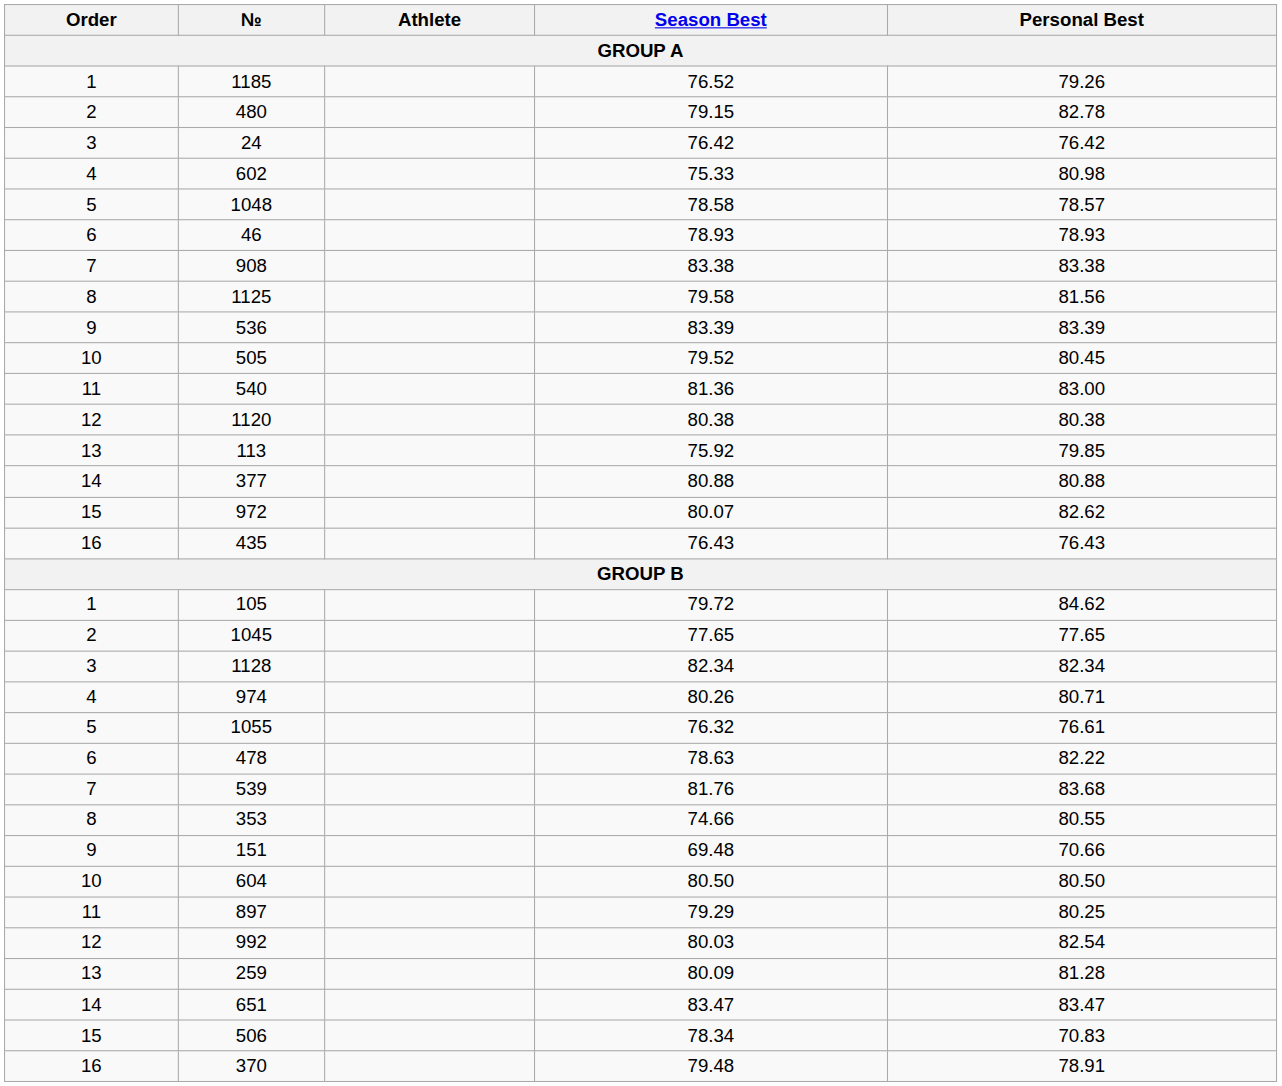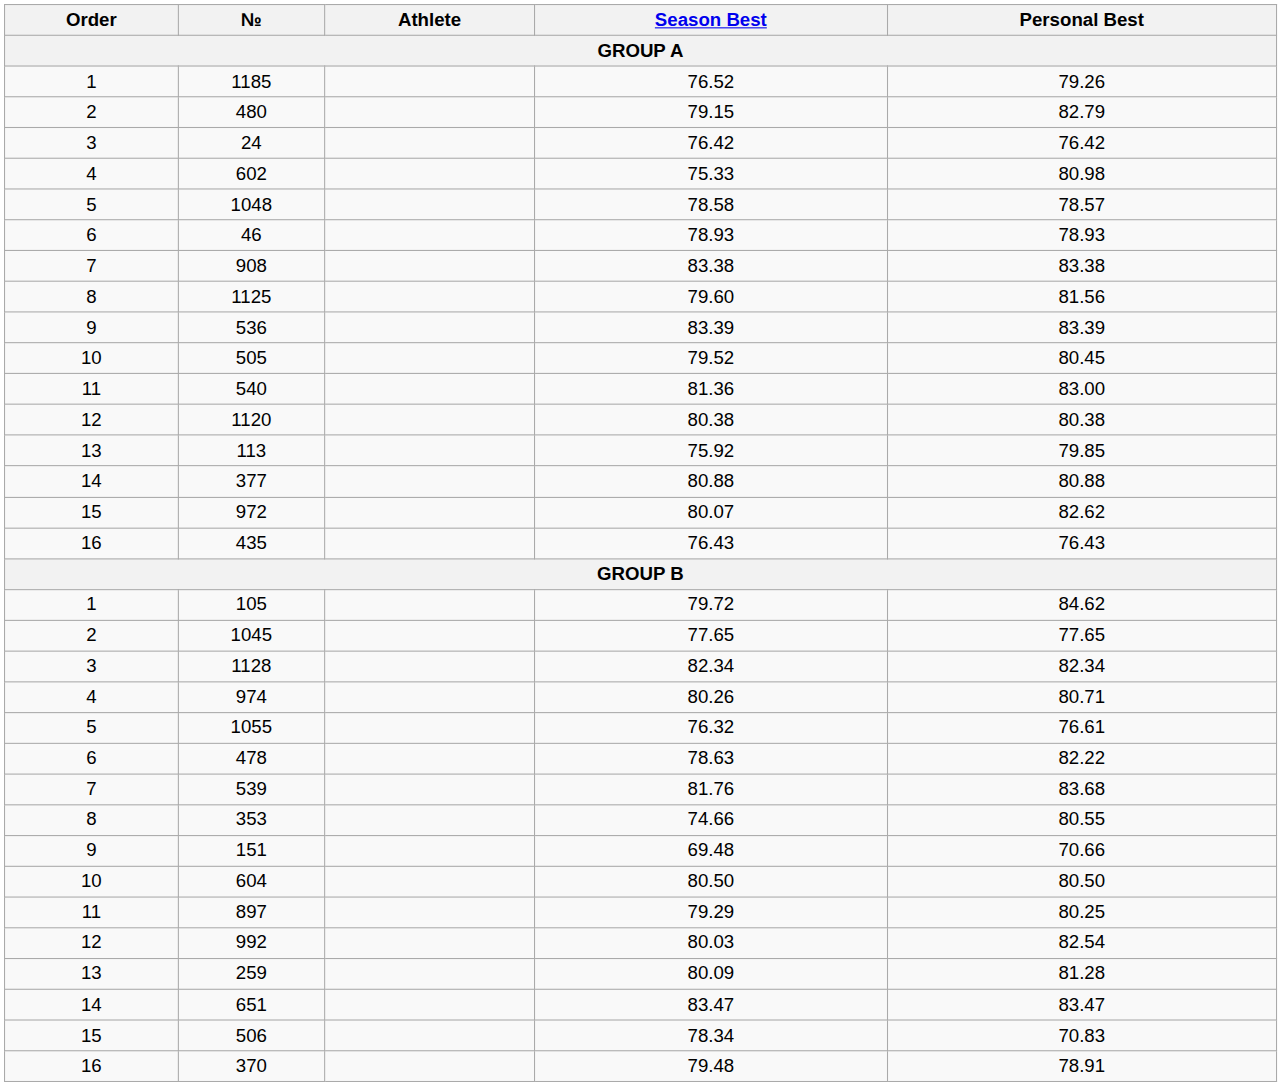 <table class="wikitable" style=" text-align:center; font-size:110%;" width="95%">
 <tr>
 <th>Order</th>
 <th>№</th>
 <th>Athlete</th>
 <th><a href='#'>Season Best</a></th>
 <th>Personal Best</th>
 </tr>
 <tr>
 <th colspan="5">GROUP A</th>
 </tr>
 <tr>
 <td>1</td>
 <td>1185</td>
 <td align=left></td>
 <td>76.52</td>
 <td>79.26</td>
 </tr>
 <tr>
 <td>2</td>
 <td>480</td>
 <td align=left></td>
 <td>79.15</td>
-<td>82.78</td>
+<td>82.79</td>
 </tr>
 <tr>
 <td>3</td>
 <td>24</td>
 <td align=left></td>
 <td>76.42</td>
 <td>76.42</td>
 </tr>
 <tr>
 <td>4</td>
 <td>602</td>
 <td align=left></td>
 <td>75.33</td>
 <td>80.98</td>
 </tr>
 <tr>
 <td>5</td>
 <td>1048</td>
 <td align=left></td>
 <td>78.58</td>
 <td>78.57</td>
 </tr>
 <tr>
 <td>6</td>
 <td>46</td>
 <td align=left></td>
 <td>78.93</td>
 <td>78.93</td>
 </tr>
 <tr>
 <td>7</td>
 <td>908</td>
 <td align=left></td>
 <td>83.38</td>
 <td>83.38</td>
 </tr>
 <tr>
 <td>8</td>
 <td>1125</td>
 <td align=left></td>
-<td>79.58</td>
+<td>79.60</td>
 <td>81.56</td>
 </tr>
 <tr>
 <td>9</td>
 <td>536</td>
 <td align=left></td>
 <td>83.39</td>
 <td>83.39</td>
 </tr>
 <tr>
 <td>10</td>
 <td>505</td>
 <td align=left></td>
 <td>79.52</td>
 <td>80.45</td>
 </tr>
 <tr>
 <td>11</td>
 <td>540</td>
 <td align=left></td>
 <td>81.36</td>
 <td>83.00</td>
 </tr>
 <tr>
 <td>12</td>
 <td>1120</td>
 <td align=left></td>
 <td>80.38</td>
 <td>80.38</td>
 </tr>
 <tr>
 <td>13</td>
 <td>113</td>
 <td align=left></td>
 <td>75.92</td>
 <td>79.85</td>
 </tr>
 <tr>
 <td>14</td>
 <td>377</td>
 <td align=left></td>
 <td>80.88</td>
 <td>80.88</td>
 </tr>
 <tr>
 <td>15</td>
 <td>972</td>
 <td align=left></td>
 <td>80.07</td>
 <td>82.62</td>
 </tr>
 <tr>
 <td>16</td>
 <td>435</td>
 <td align=left></td>
 <td>76.43</td>
 <td>76.43</td>
 </tr>
 <tr>
 <th colspan="5">GROUP B</th>
 </tr>
 <tr>
 <td>1</td>
 <td>105</td>
 <td align=left></td>
 <td>79.72</td>
 <td>84.62</td>
 </tr>
 <tr>
 <td>2</td>
 <td>1045</td>
 <td align=left></td>
 <td>77.65</td>
 <td>77.65</td>
 </tr>
 <tr>
 <td>3</td>
 <td>1128</td>
 <td align=left></td>
 <td>82.34</td>
 <td>82.34</td>
 </tr>
 <tr>
 <td>4</td>
 <td>974</td>
 <td align=left></td>
 <td>80.26</td>
 <td>80.71</td>
 </tr>
 <tr>
 <td>5</td>
 <td>1055</td>
 <td align=left></td>
 <td>76.32</td>
 <td>76.61</td>
 </tr>
 <tr>
 <td>6</td>
 <td>478</td>
 <td align=left></td>
 <td>78.63</td>
 <td>82.22</td>
 </tr>
 <tr>
 <td>7</td>
 <td>539</td>
 <td align=left></td>
 <td>81.76</td>
 <td>83.68</td>
 </tr>
 <tr>
 <td>8</td>
 <td>353</td>
 <td align=left></td>
 <td>74.66</td>
 <td>80.55</td>
 </tr>
 <tr>
 <td>9</td>
 <td>151</td>
 <td align=left></td>
 <td>69.48</td>
 <td>70.66</td>
 </tr>
 <tr>
 <td>10</td>
 <td>604</td>
 <td align=left></td>
 <td>80.50</td>
 <td>80.50</td>
 </tr>
 <tr>
 <td>11</td>
 <td>897</td>
 <td align=left></td>
 <td>79.29</td>
 <td>80.25</td>
 </tr>
 <tr>
 <td>12</td>
 <td>992</td>
 <td align=left></td>
 <td>80.03</td>
 <td>82.54</td>
 </tr>
 <tr>
 <td>13</td>
 <td>259</td>
 <td align=left></td>
 <td>80.09</td>
 <td>81.28</td>
 </tr>
 <tr>
 <td>14</td>
 <td>651</td>
 <td align=left></td>
 <td>83.47</td>
 <td>83.47</td>
 </tr>
 <tr>
 <td>15</td>
 <td>506</td>
 <td align=left></td>
 <td>78.34</td>
 <td>70.83</td>
 </tr>
 <tr>
 <td>16</td>
 <td>370</td>
 <td align=left></td>
 <td>79.48</td>
 <td>78.91</td>
 </tr>
 </table>
